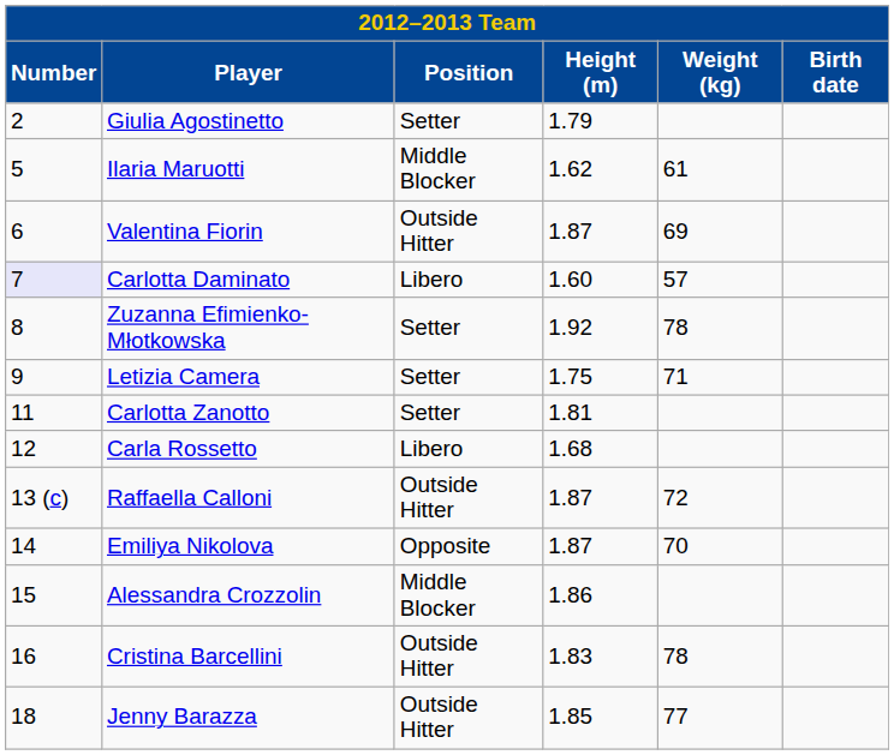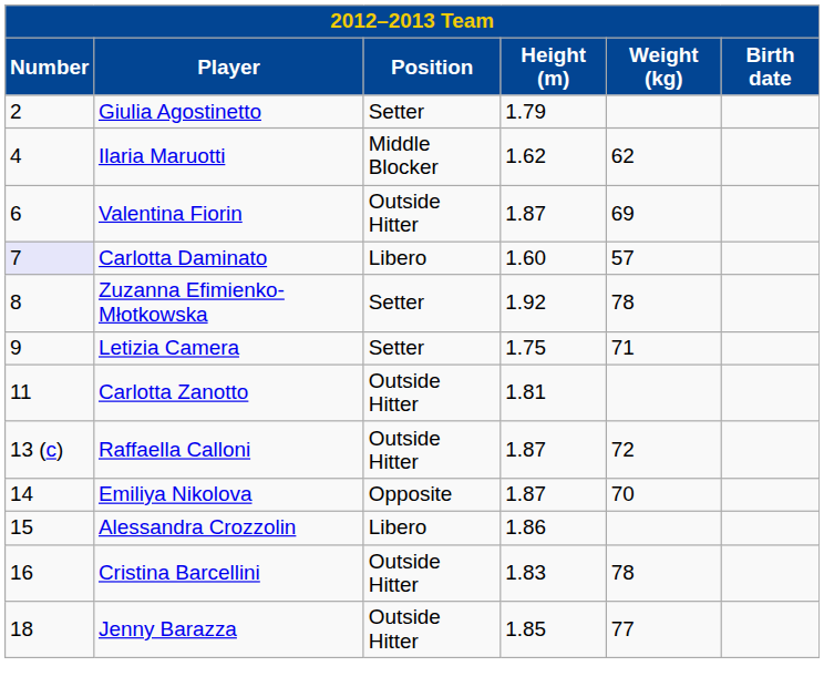 <table class="wikitable" style="width:100%;">
 <tr>
 <th style="color:#F2CB05; background:#024593;" colspan=6><strong>2012–2013 Team</strong></th>
 </tr>
 <tr>
 <th style="color:#ffffff; background:#024593;">Number</th>
 <th style="color:#ffffff; background:#024593;">Player</th>
 <th style="color:#ffffff; background:#024593;">Position</th>
 <th style="color:#ffffff; background:#024593;">Height (m)</th>
 <th style="color:#ffffff; background:#024593;">Weight (kg)</th>
 <th style="color:#ffffff; background:#024593;">Birth date</th>
 </tr>
 <tr>
 <td>2</td>
 <td> <a href='#'>Giulia Agostinetto</a></td>
 <td>Setter</td>
 <td>1.79</td>
 <td></td>
 <td></td>
 </tr>
 <tr>
-<td>5</td>
+<td>4</td>
 <td> <a href='#'>Ilaria Maruotti</a></td>
 <td>Middle Blocker</td>
 <td>1.62</td>
-<td>61</td>
+<td>62</td>
 <td></td>
 </tr>
 <tr>
 <td>6</td>
 <td> <a href='#'>Valentina Fiorin</a></td>
 <td>Outside Hitter</td>
 <td>1.87</td>
 <td>69</td>
 <td></td>
 </tr>
 <tr>
 <td style="background: lavender;">7</td>
 <td> <a href='#'>Carlotta Daminato</a></td>
 <td>Libero</td>
 <td>1.60</td>
 <td>57</td>
 <td></td>
 </tr>
 <tr>
 <td>8</td>
 <td> <a href='#'>Zuzanna Efimienko-Młotkowska</a></td>
 <td>Setter</td>
 <td>1.92</td>
 <td>78</td>
 <td></td>
 </tr>
 <tr>
 <td>9</td>
 <td> <a href='#'>Letizia Camera</a></td>
 <td>Setter</td>
 <td>1.75</td>
 <td>71</td>
 <td></td>
 </tr>
 <tr>
 <td>11</td>
 <td> <a href='#'>Carlotta Zanotto</a></td>
-<td>Setter</td>
+<td>Outside Hitter</td>
 <td>1.81</td>
-<td></td>
-<td></td>
-</tr>
-<tr>
-<td>12</td>
-<td> <a href='#'>Carla Rossetto</a></td>
-<td>Libero</td>
-<td>1.68</td>
 <td></td>
 <td></td>
 </tr>
 <tr>
 <td>13 (<a href='#'>c</a>)</td>
 <td> <a href='#'>Raffaella Calloni</a></td>
 <td>Outside Hitter</td>
 <td>1.87</td>
 <td>72</td>
 <td></td>
 </tr>
 <tr>
 <td>14</td>
 <td> <a href='#'>Emiliya Nikolova</a></td>
 <td>Opposite</td>
 <td>1.87</td>
 <td>70</td>
 <td></td>
 </tr>
 <tr>
 <td>15</td>
 <td> <a href='#'>Alessandra Crozzolin</a></td>
-<td>Middle Blocker</td>
+<td>Libero</td>
 <td>1.86</td>
 <td></td>
 <td></td>
 </tr>
 <tr>
 <td>16</td>
 <td> <a href='#'>Cristina Barcellini</a></td>
 <td>Outside Hitter</td>
 <td>1.83</td>
 <td>78</td>
 <td></td>
 </tr>
 <tr>
 <td>18</td>
 <td> <a href='#'>Jenny Barazza</a></td>
 <td>Outside Hitter</td>
 <td>1.85</td>
 <td>77</td>
 <td></td>
 </tr>
 </table>
